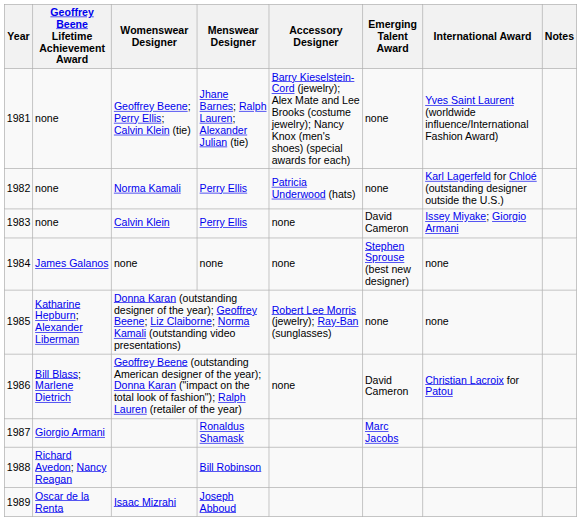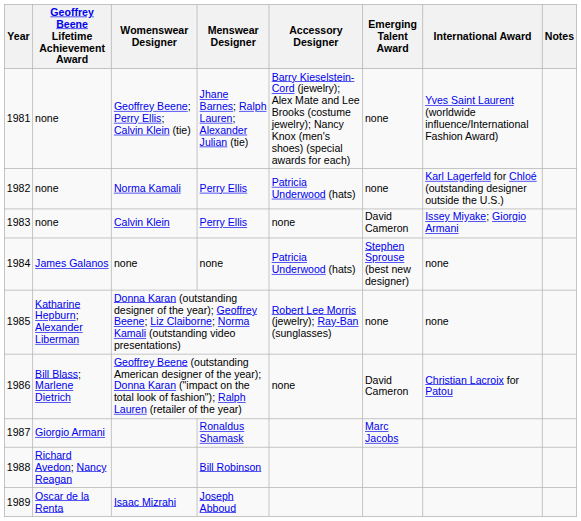 <table class="wikitable sortable">
 <tr>
 <th>Year</th>
 <th><a href='#'>Geoffrey Beene</a> Lifetime Achievement Award</th>
 <th>Womenswear Designer</th>
 <th>Menswear Designer</th>
 <th>Accessory Designer</th>
 <th>Emerging Talent Award</th>
 <th>International Award</th>
 <th>Notes</th>
 </tr>
 <tr>
 <td>1981</td>
 <td>none</td>
 <td><a href='#'>Geoffrey Beene</a>; <a href='#'>Perry Ellis</a>; <a href='#'>Calvin Klein</a> (tie)</td>
 <td><a href='#'>Jhane Barnes</a>; <a href='#'>Ralph Lauren</a>; <a href='#'>Alexander Julian</a> (tie)</td>
 <td><a href='#'>Barry Kieselstein-Cord</a> (jewelry); Alex Mate and Lee Brooks (costume jewelry); Nancy Knox (men's shoes) (special awards for each)</td>
 <td>none</td>
 <td><a href='#'>Yves Saint Laurent</a> (worldwide influence/International Fashion Award)</td>
 <td></td>
 </tr>
 <tr>
 <td>1982</td>
 <td>none</td>
 <td><a href='#'>Norma Kamali</a></td>
 <td><a href='#'>Perry Ellis</a></td>
 <td><a href='#'>Patricia Underwood</a> (hats)</td>
 <td>none</td>
 <td><a href='#'>Karl Lagerfeld</a> for <a href='#'>Chloé</a> (outstanding designer outside the U.S.)</td>
 <td></td>
 </tr>
 <tr>
 <td>1983</td>
 <td>none</td>
 <td><a href='#'>Calvin Klein</a></td>
 <td><a href='#'>Perry Ellis</a></td>
 <td>none</td>
 <td>David Cameron</td>
 <td><a href='#'>Issey Miyake</a>; <a href='#'>Giorgio Armani</a></td>
 <td></td>
 </tr>
 <tr>
 <td>1984</td>
 <td><a href='#'>James Galanos</a></td>
 <td>none</td>
 <td>none</td>
-<td>none</td>
+<td><a href='#'>Patricia Underwood</a> (hats)</td>
 <td><a href='#'>Stephen Sprouse</a> (best new designer)</td>
 <td>none</td>
 <td></td>
 </tr>
 <tr>
 <td>1985</td>
 <td><a href='#'>Katharine Hepburn</a>; <a href='#'>Alexander Liberman</a></td>
 <td colspan=2><a href='#'>Donna Karan</a> (outstanding designer of the year); <a href='#'>Geoffrey Beene</a>; <a href='#'>Liz Claiborne</a>; <a href='#'>Norma Kamali</a> (outstanding video presentations)</td>
 <td><a href='#'>Robert Lee Morris</a> (jewelry); <a href='#'>Ray-Ban</a> (sunglasses)</td>
 <td>none</td>
 <td>none</td>
 <td></td>
 </tr>
 <tr>
 <td>1986</td>
 <td><a href='#'>Bill Blass</a>; <a href='#'>Marlene Dietrich</a></td>
 <td colspan=2><a href='#'>Geoffrey Beene</a> (outstanding American designer of the year); <a href='#'>Donna Karan</a> ("impact on the total look of fashion");  <a href='#'>Ralph Lauren</a> (retailer of the year)</td>
 <td>none</td>
 <td>David Cameron</td>
 <td><a href='#'>Christian Lacroix</a> for <a href='#'>Patou</a></td>
 <td></td>
 </tr>
 <tr>
 <td>1987</td>
 <td><a href='#'>Giorgio Armani</a></td>
 <td></td>
 <td><a href='#'>Ronaldus Shamask</a></td>
 <td></td>
 <td><a href='#'>Marc Jacobs</a></td>
 <td></td>
 <td></td>
 </tr>
 <tr>
 <td>1988</td>
 <td><a href='#'>Richard Avedon</a>; <a href='#'>Nancy Reagan</a></td>
 <td></td>
 <td><a href='#'>Bill Robinson</a></td>
 <td></td>
 <td></td>
 <td></td>
 <td></td>
 </tr>
 <tr>
 <td>1989</td>
 <td><a href='#'>Oscar de la Renta</a></td>
 <td><a href='#'>Isaac Mizrahi</a></td>
 <td><a href='#'>Joseph Abboud</a></td>
 <td></td>
 <td></td>
 <td></td>
 <td></td>
 </tr>
 </table>
